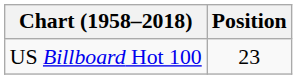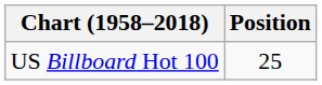 <table class="wikitable">
 <tr>
 <th>Chart (1958–2018)</th>
 <th>Position</th>
 </tr>
 <tr>
 <td>US <a href='#'><em>Billboard</em> Hot 100</a></td>
-<td style="text-align:center;">23</td>
+<td style="text-align:center;">25</td>
 </tr>
 </table>
